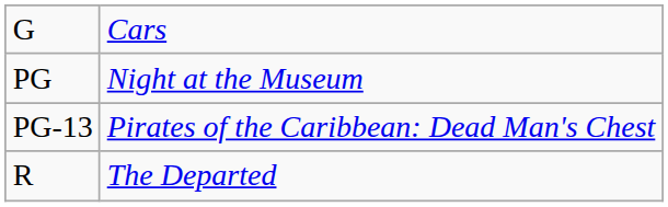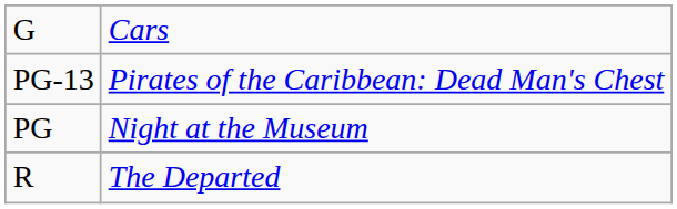 <table class="wikitable sortable" style="margin:auto; margin:auto;">
 <tr>
 <td>G</td>
 <td><em><a href='#'>Cars</a></em></td>
 </tr>
 <tr>
+<td>PG-13</td>
+<td><em><a href='#'>Pirates of the Caribbean: Dead Man's Chest</a></em></td>
+</tr>
+<tr>
 <td>PG</td>
 <td><em><a href='#'>Night at the Museum</a></em></td>
-</tr>
-<tr>
-<td>PG-13</td>
-<td><em><a href='#'>Pirates of the Caribbean: Dead Man's Chest</a></em></td>
 </tr>
 <tr>
 <td>R</td>
 <td><em><a href='#'>The Departed</a></em></td>
 </tr>
 </table>
